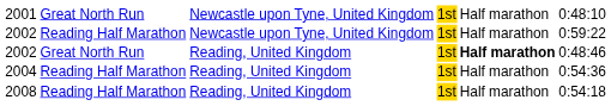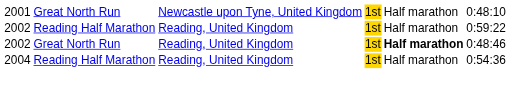 <table>
 <tr>
 <td>2001</td>
 <td><a href='#'>Great North Run</a></td>
 <td><a href='#'> Newcastle upon Tyne, United Kingdom</a></td>
 <td bgcolor="gold">1st</td>
 <td>Half marathon</td>
 <td>0:48:10</td>
 </tr>
 <tr>
 <td>2002</td>
 <td><a href='#'>Reading Half Marathon</a></td>
-<td><a href='#'> Newcastle upon Tyne, United Kingdom</a></td>
+<td><a href='#'>Reading, United Kingdom</a></td>
 <td bgcolor="gold">1st</td>
 <td>Half marathon</td>
 <td>0:59:22</td>
 </tr>
 <tr>
 <td>2002</td>
 <td><a href='#'>Great North Run</a></td>
 <td><a href='#'>Reading, United Kingdom</a></td>
 <td bgcolor="gold">1st</td>
 <td><strong>Half marathon</strong></td>
 <td>0:48:46</td>
 </tr>
 <tr>
 <td>2004</td>
 <td><a href='#'>Reading Half Marathon</a></td>
 <td><a href='#'>Reading, United Kingdom</a></td>
 <td bgcolor="gold">1st</td>
 <td>Half marathon</td>
 <td>0:54:36</td>
 </tr>
-<tr>
-<td>2008</td>
-<td><a href='#'>Reading Half Marathon</a></td>
-<td><a href='#'>Reading, United Kingdom</a></td>
-<td bgcolor="gold">1st</td>
-<td>Half marathon</td>
-<td>0:54:18</td>
-</tr>
 </table>
